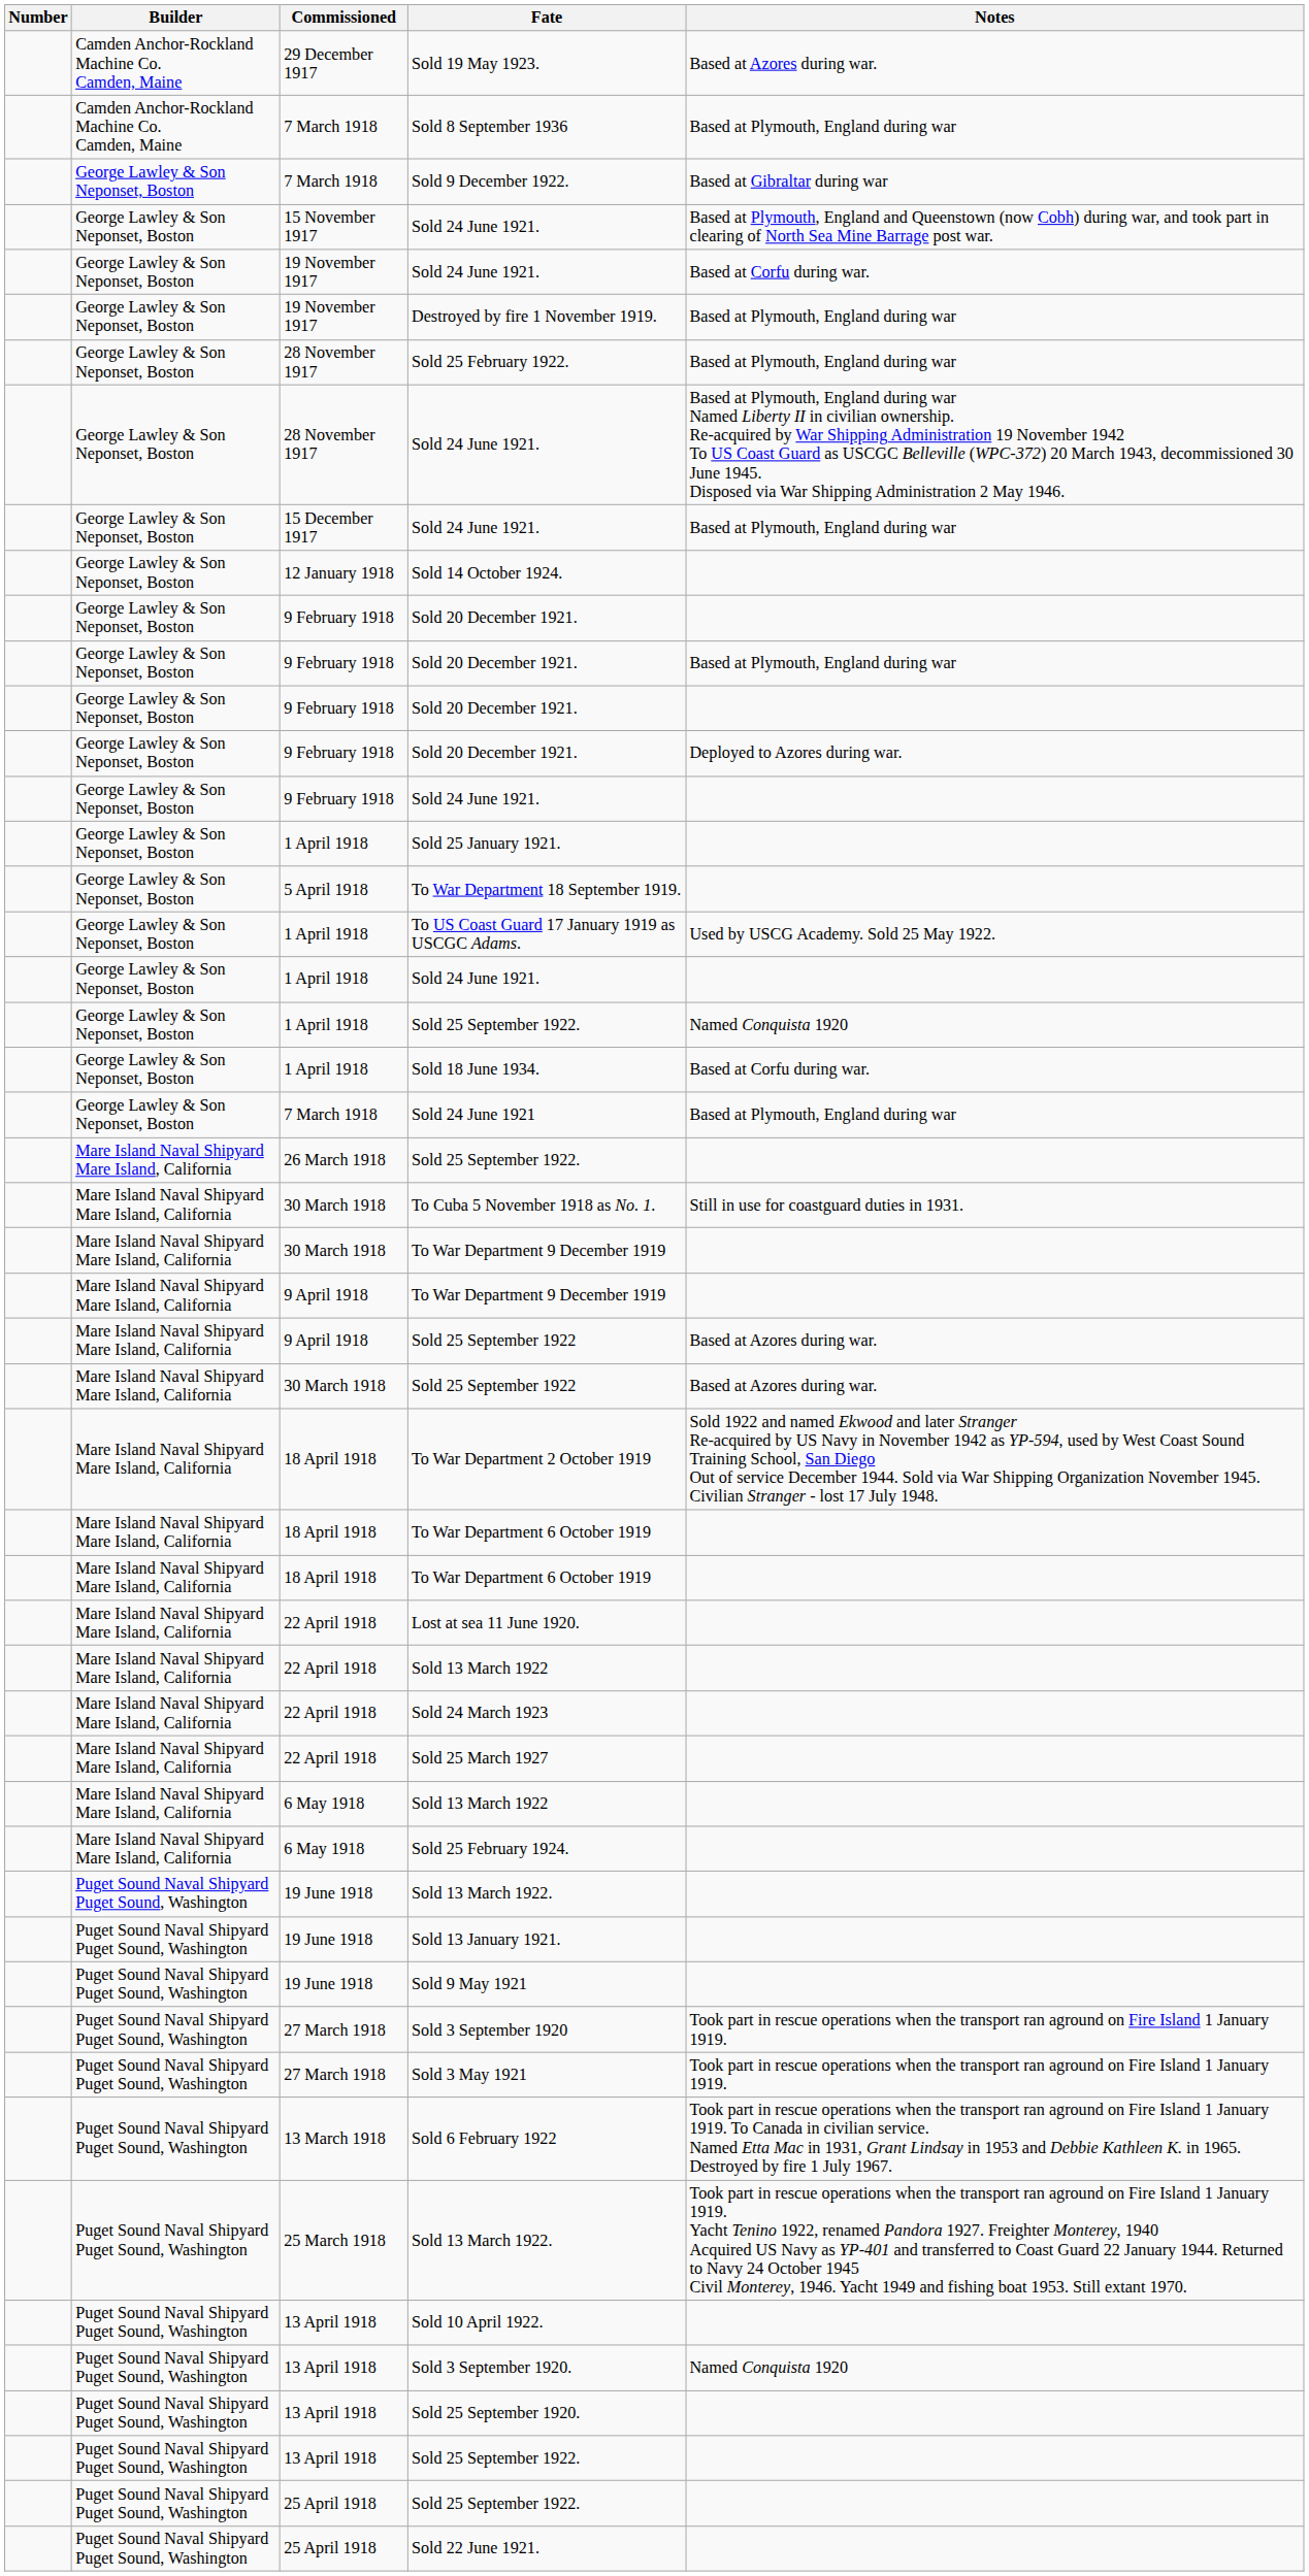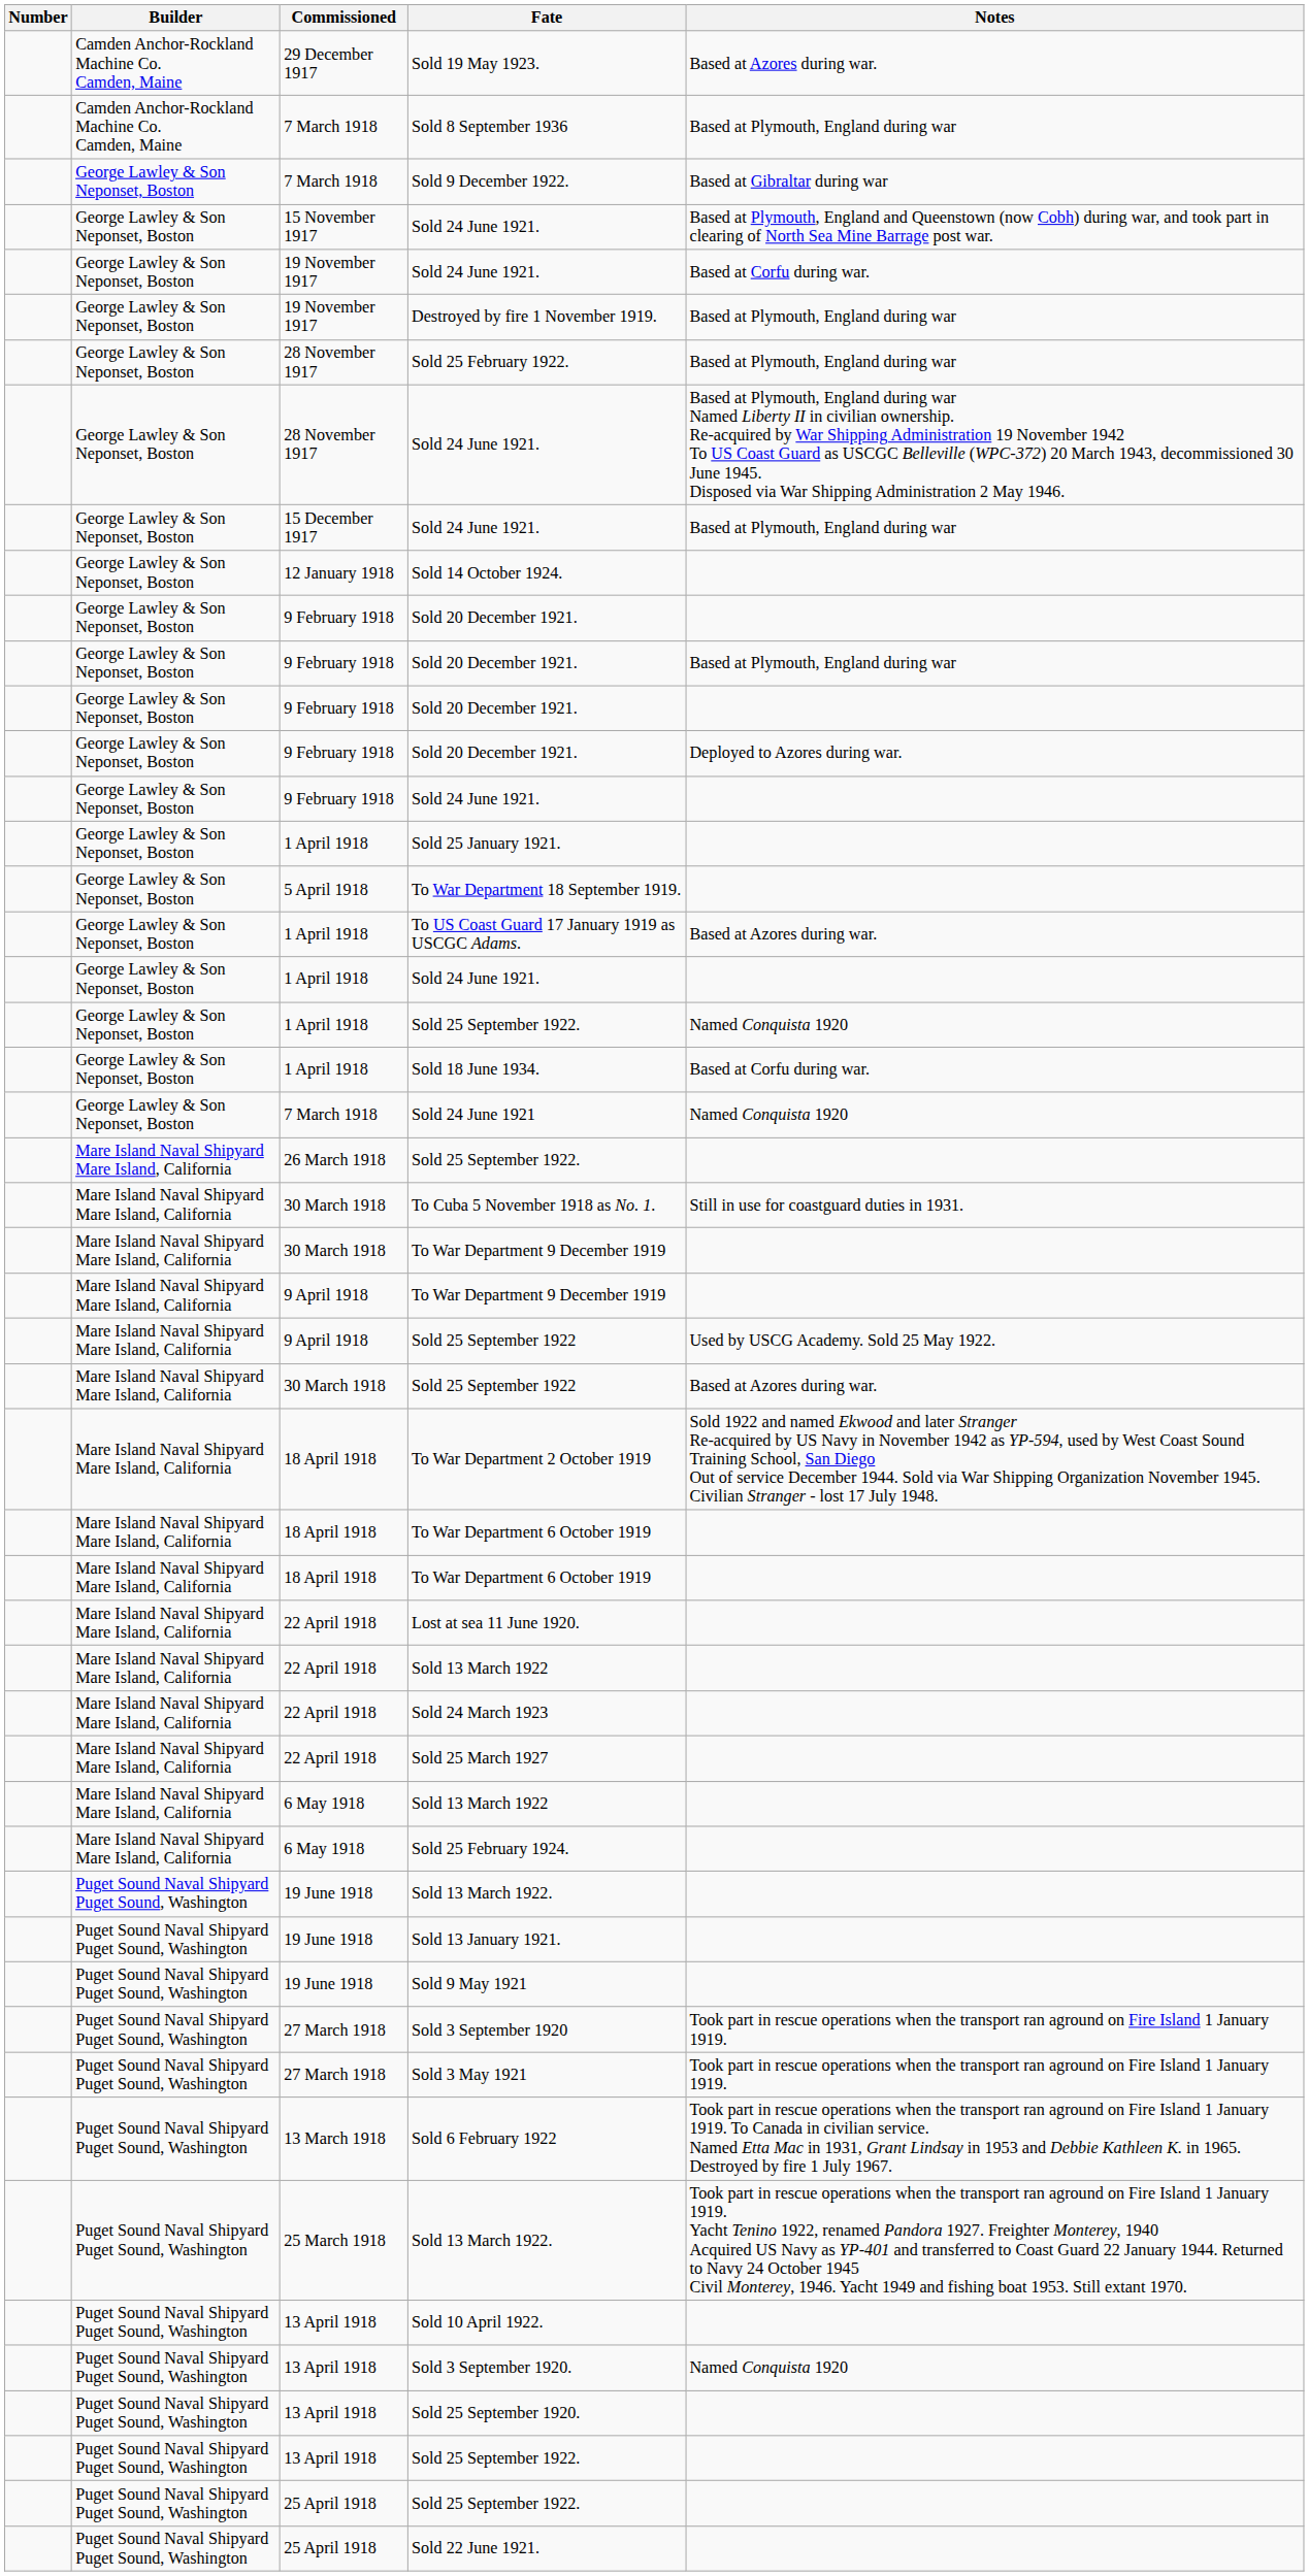 <table class="wikitable">
 <tr>
 <th>Number</th>
 <th>Builder</th>
 <th>Commissioned</th>
 <th>Fate</th>
 <th>Notes</th>
 </tr>
 <tr>
 <td></td>
 <td>Camden Anchor-Rockland Machine Co.<br><a href='#'>Camden, Maine</a></td>
 <td>29 December 1917</td>
 <td>Sold 19 May 1923.</td>
 <td>Based at <a href='#'>Azores</a> during war.</td>
 </tr>
 <tr>
 <td></td>
 <td>Camden Anchor-Rockland Machine Co.<br>Camden, Maine</td>
 <td>7 March 1918</td>
 <td>Sold 8 September 1936</td>
 <td>Based at Plymouth, England during war</td>
 </tr>
 <tr>
 <td></td>
 <td><a href='#'>George Lawley & Son</a><br><a href='#'>Neponset, Boston</a></td>
 <td>7 March 1918</td>
 <td>Sold 9 December 1922.</td>
 <td>Based at <a href='#'>Gibraltar</a> during war</td>
 </tr>
 <tr>
 <td></td>
 <td>George Lawley & Son<br>Neponset, Boston</td>
 <td>15 November 1917</td>
 <td>Sold 24 June 1921.</td>
 <td>Based at <a href='#'>Plymouth</a>, England and Queenstown (now <a href='#'>Cobh</a>) during war, and took part in clearing of <a href='#'>North Sea Mine Barrage</a> post war.</td>
 </tr>
 <tr>
 <td></td>
 <td>George Lawley & Son<br>Neponset, Boston</td>
 <td>19 November 1917</td>
 <td>Sold 24 June 1921.</td>
 <td>Based at <a href='#'>Corfu</a> during war.</td>
 </tr>
 <tr>
 <td></td>
 <td>George Lawley & Son<br>Neponset, Boston</td>
 <td>19 November 1917</td>
 <td>Destroyed by fire 1 November 1919.</td>
 <td>Based at Plymouth, England during war</td>
 </tr>
 <tr>
 <td></td>
 <td>George Lawley & Son<br>Neponset, Boston</td>
 <td>28 November 1917</td>
 <td>Sold 25 February 1922.</td>
 <td>Based at Plymouth, England during war</td>
 </tr>
 <tr>
 <td></td>
 <td>George Lawley & Son<br>Neponset, Boston</td>
 <td>28 November 1917</td>
 <td>Sold 24 June 1921.</td>
 <td>Based at Plymouth, England during war<br> Named <em>Liberty II</em> in civilian ownership.<br> Re-acquired by <a href='#'>War Shipping Administration</a> 19 November 1942<br> To <a href='#'>US Coast Guard</a> as USCGC <em>Belleville</em> (<em>WPC-372</em>) 20 March 1943, decommissioned 30 June 1945.<br>Disposed via War Shipping Administration 2 May 1946.</td>
 </tr>
 <tr>
 <td></td>
 <td>George Lawley & Son<br>Neponset, Boston</td>
 <td>15 December 1917</td>
 <td>Sold 24 June 1921.</td>
 <td>Based at Plymouth, England during war</td>
 </tr>
 <tr>
 <td></td>
 <td>George Lawley & Son<br>Neponset, Boston</td>
 <td>12 January 1918</td>
 <td>Sold 14 October 1924.</td>
 <td></td>
 </tr>
 <tr>
 <td></td>
 <td>George Lawley & Son<br>Neponset, Boston</td>
 <td>9 February 1918</td>
 <td>Sold 20 December 1921.</td>
 <td></td>
 </tr>
 <tr>
 <td></td>
 <td>George Lawley & Son<br>Neponset, Boston</td>
 <td>9 February 1918</td>
 <td>Sold 20 December 1921.</td>
 <td>Based at Plymouth, England during war</td>
 </tr>
 <tr>
 <td></td>
 <td>George Lawley & Son<br>Neponset, Boston</td>
 <td>9 February 1918</td>
 <td>Sold 20 December 1921.</td>
 <td></td>
 </tr>
 <tr>
 <td></td>
 <td>George Lawley & Son<br>Neponset, Boston</td>
 <td>9 February 1918</td>
 <td>Sold 20 December 1921.</td>
 <td>Deployed to Azores during war.</td>
 </tr>
 <tr>
 <td></td>
 <td>George Lawley & Son<br>Neponset, Boston</td>
 <td>9 February 1918</td>
 <td>Sold 24 June 1921.</td>
 <td></td>
 </tr>
 <tr>
 <td></td>
 <td>George Lawley & Son<br>Neponset, Boston</td>
 <td>1 April 1918</td>
 <td>Sold 25 January 1921.</td>
 <td></td>
 </tr>
 <tr>
 <td></td>
 <td>George Lawley & Son<br>Neponset, Boston</td>
 <td>5 April 1918</td>
 <td>To <a href='#'>War Department</a> 18 September 1919.</td>
 <td></td>
 </tr>
 <tr>
 <td></td>
 <td>George Lawley & Son<br>Neponset, Boston</td>
 <td>1 April 1918</td>
 <td>To <a href='#'>US Coast Guard</a> 17 January 1919 as USCGC <em>Adams</em>.</td>
-<td>Used by USCG Academy. Sold 25 May 1922.</td>
+<td>Based at Azores during war.</td>
 </tr>
 <tr>
 <td></td>
 <td>George Lawley & Son<br>Neponset, Boston</td>
 <td>1 April 1918</td>
 <td>Sold 24 June 1921.</td>
 <td></td>
 </tr>
 <tr>
 <td></td>
 <td>George Lawley & Son<br>Neponset, Boston</td>
 <td>1 April 1918</td>
 <td>Sold 25 September 1922.</td>
 <td>Named <em>Conquista</em> 1920</td>
 </tr>
 <tr>
 <td></td>
 <td>George Lawley & Son<br>Neponset, Boston</td>
 <td>1 April 1918</td>
 <td>Sold 18 June 1934.</td>
 <td>Based at Corfu during war.</td>
 </tr>
 <tr>
 <td></td>
 <td>George Lawley & Son<br>Neponset, Boston</td>
 <td>7 March 1918</td>
 <td>Sold 24 June 1921</td>
-<td>Based at Plymouth, England during war</td>
+<td>Named <em>Conquista</em> 1920</td>
 </tr>
 <tr>
 <td></td>
 <td><a href='#'>Mare Island Naval Shipyard</a><br><a href='#'>Mare Island</a>, California</td>
 <td>26 March 1918</td>
 <td>Sold 25 September 1922.</td>
 <td></td>
 </tr>
 <tr>
 <td></td>
 <td>Mare Island Naval Shipyard<br>Mare Island, California</td>
 <td>30 March 1918</td>
 <td>To Cuba 5 November 1918 as <em>No. 1</em>.</td>
 <td>Still in use for coastguard duties in 1931.</td>
 </tr>
 <tr>
 <td></td>
 <td>Mare Island Naval Shipyard<br>Mare Island, California</td>
 <td>30 March 1918</td>
 <td>To War Department 9 December 1919</td>
 <td></td>
 </tr>
 <tr>
 <td></td>
 <td>Mare Island Naval Shipyard<br>Mare Island, California</td>
 <td>9 April 1918</td>
 <td>To War Department 9 December 1919</td>
 <td></td>
 </tr>
 <tr>
 <td></td>
 <td>Mare Island Naval Shipyard<br>Mare Island, California</td>
 <td>9 April 1918</td>
 <td>Sold 25 September 1922</td>
-<td>Based at Azores during war.</td>
+<td>Used by USCG Academy. Sold 25 May 1922.</td>
 </tr>
 <tr>
 <td></td>
 <td>Mare Island Naval Shipyard<br>Mare Island, California</td>
 <td>30 March 1918</td>
 <td>Sold 25 September 1922</td>
 <td>Based at Azores during war.</td>
 </tr>
 <tr>
 <td></td>
 <td>Mare Island Naval Shipyard<br>Mare Island, California</td>
 <td>18 April 1918</td>
 <td>To War Department 2 October 1919</td>
 <td>Sold 1922 and named <em>Ekwood</em> and later <em>Stranger</em><br> Re-acquired by US Navy in November 1942 as <em>YP-594</em>, used by West Coast Sound Training School, <a href='#'>San Diego</a><br> Out of service December 1944. Sold via War Shipping Organization November 1945.<br>Civilian <em>Stranger</em> - lost 17 July 1948.</td>
 </tr>
 <tr>
 <td></td>
 <td>Mare Island Naval Shipyard<br>Mare Island, California</td>
 <td>18 April 1918</td>
 <td>To War Department 6 October 1919</td>
 <td></td>
 </tr>
 <tr>
 <td></td>
 <td>Mare Island Naval Shipyard<br>Mare Island, California</td>
 <td>18 April 1918</td>
 <td>To War Department 6 October 1919</td>
 <td></td>
 </tr>
 <tr>
 <td></td>
 <td>Mare Island Naval Shipyard<br>Mare Island, California</td>
 <td>22 April 1918</td>
 <td>Lost at sea 11 June 1920.</td>
 <td></td>
 </tr>
 <tr>
 <td></td>
 <td>Mare Island Naval Shipyard<br>Mare Island, California</td>
 <td>22 April 1918</td>
 <td>Sold 13 March 1922</td>
 <td></td>
 </tr>
 <tr>
 <td></td>
 <td>Mare Island Naval Shipyard<br>Mare Island, California</td>
 <td>22 April 1918</td>
 <td>Sold 24 March 1923</td>
 <td></td>
 </tr>
 <tr>
 <td></td>
 <td>Mare Island Naval Shipyard<br>Mare Island, California</td>
 <td>22 April 1918</td>
 <td>Sold 25 March 1927</td>
 <td></td>
 </tr>
 <tr>
 <td></td>
 <td>Mare Island Naval Shipyard<br>Mare Island, California</td>
 <td>6 May 1918</td>
 <td>Sold 13 March 1922</td>
 <td></td>
 </tr>
 <tr>
 <td></td>
 <td>Mare Island Naval Shipyard<br>Mare Island, California</td>
 <td>6 May 1918</td>
 <td>Sold 25 February 1924.</td>
 <td></td>
 </tr>
 <tr>
 <td></td>
 <td><a href='#'>Puget Sound Naval Shipyard</a><br><a href='#'>Puget Sound</a>, Washington</td>
 <td>19 June 1918</td>
 <td>Sold 13 March 1922.</td>
 <td></td>
 </tr>
 <tr>
 <td></td>
 <td>Puget Sound Naval Shipyard<br>Puget Sound, Washington</td>
 <td>19 June 1918</td>
 <td>Sold 13 January 1921.</td>
 <td></td>
 </tr>
 <tr>
 <td></td>
 <td>Puget Sound Naval Shipyard<br>Puget Sound, Washington</td>
 <td>19 June 1918</td>
 <td>Sold 9 May 1921</td>
 <td></td>
 </tr>
 <tr>
 <td></td>
 <td>Puget Sound Naval Shipyard<br>Puget Sound, Washington</td>
 <td>27 March 1918</td>
 <td>Sold 3 September 1920</td>
 <td>Took part in rescue operations when the transport  ran aground on <a href='#'>Fire Island</a> 1 January 1919.</td>
 </tr>
 <tr>
 <td></td>
 <td>Puget Sound Naval Shipyard<br>Puget Sound, Washington</td>
 <td>27 March 1918</td>
 <td>Sold 3 May 1921</td>
 <td>Took part in rescue operations when the transport  ran aground on Fire Island 1 January 1919.</td>
 </tr>
 <tr>
 <td></td>
 <td>Puget Sound Naval Shipyard<br>Puget Sound, Washington</td>
 <td>13 March 1918</td>
 <td>Sold 6 February 1922</td>
 <td>Took part in rescue operations when the transport  ran aground on Fire Island 1 January 1919. To Canada in civilian service.<br> Named <em>Etta Mac</em> in 1931, <em>Grant Lindsay</em> in 1953 and <em>Debbie Kathleen K.</em> in 1965.<br> Destroyed by fire 1 July 1967.</td>
 </tr>
 <tr>
 <td></td>
 <td>Puget Sound Naval Shipyard<br>Puget Sound, Washington</td>
 <td>25 March 1918</td>
 <td>Sold 13 March 1922.</td>
 <td>Took part in rescue operations when the transport  ran aground on Fire Island 1 January 1919.<br>Yacht <em>Tenino</em> 1922, renamed <em>Pandora</em> 1927. Freighter <em>Monterey</em>, 1940<br>Acquired US Navy as <em>YP-401</em> and transferred to Coast Guard 22 January 1944. Returned to Navy 24 October 1945<br> Civil <em>Monterey</em>, 1946. Yacht 1949 and fishing boat 1953. Still extant 1970.</td>
 </tr>
 <tr>
 <td></td>
 <td>Puget Sound Naval Shipyard<br>Puget Sound, Washington</td>
 <td>13 April 1918</td>
 <td>Sold 10 April 1922.</td>
 <td></td>
 </tr>
 <tr>
 <td></td>
 <td>Puget Sound Naval Shipyard<br>Puget Sound, Washington</td>
 <td>13 April 1918</td>
 <td>Sold 3 September 1920.</td>
 <td>Named <em>Conquista</em> 1920</td>
 </tr>
 <tr>
 <td></td>
 <td>Puget Sound Naval Shipyard<br>Puget Sound, Washington</td>
 <td>13 April 1918</td>
 <td>Sold 25 September 1920.</td>
 <td></td>
 </tr>
 <tr>
 <td></td>
 <td>Puget Sound Naval Shipyard<br>Puget Sound, Washington</td>
 <td>13 April 1918</td>
 <td>Sold 25 September 1922.</td>
 <td></td>
 </tr>
 <tr>
 <td></td>
 <td>Puget Sound Naval Shipyard<br>Puget Sound, Washington</td>
 <td>25 April 1918</td>
 <td>Sold 25 September 1922.</td>
 <td></td>
 </tr>
 <tr>
 <td></td>
 <td>Puget Sound Naval Shipyard<br>Puget Sound, Washington</td>
 <td>25 April 1918</td>
 <td>Sold 22 June 1921.</td>
 <td></td>
 </tr>
 </table>
